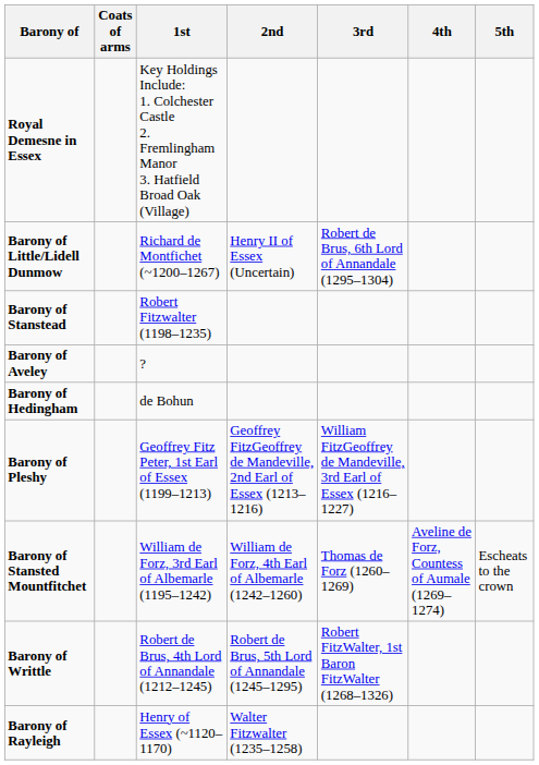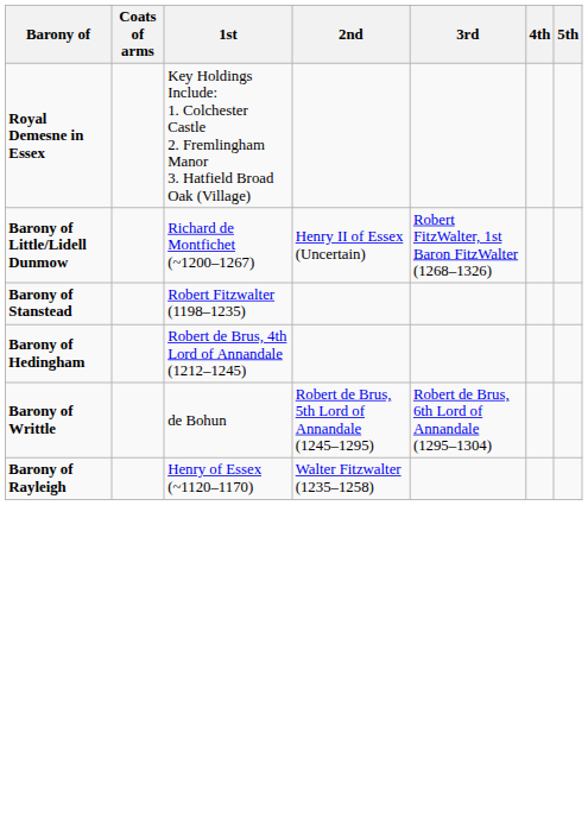 <table class="wikitable">
 <tr>
 <th>Barony of</th>
 <th>Coats of arms</th>
 <th>1st</th>
 <th>2nd</th>
 <th>3rd</th>
 <th>4th</th>
 <th>5th</th>
 </tr>
 <tr>
 <td><strong>Royal Demesne in Essex</strong></td>
 <td></td>
 <td>Key Holdings Include:<br>1. Colchester Castle<br>2. Fremlingham Manor<br>3. Hatfield Broad Oak (Village)</td>
 <td></td>
 <td></td>
 <td></td>
 <td></td>
 </tr>
 <tr>
 <td><strong>Barony of Little/Lidell Dunmow</strong></td>
 <td></td>
 <td><a href='#'>Richard de Montfichet</a> (~1200–1267)</td>
 <td><a href='#'>Henry II of Essex</a> (Uncertain)</td>
-<td><a href='#'>Robert de Brus, 6th Lord of Annandale</a> (1295–1304)</td>
+<td><a href='#'>Robert FitzWalter, 1st Baron FitzWalter</a> (1268–1326)</td>
 <td></td>
 <td></td>
 </tr>
 <tr>
 <td><strong>Barony of Stanstead</strong></td>
 <td></td>
 <td><a href='#'>Robert Fitzwalter</a> (1198–1235)</td>
 <td></td>
 <td></td>
 <td></td>
 <td></td>
 </tr>
 <tr>
-<td><strong>Barony of Aveley</strong></td>
+<td><strong>Barony of Hedingham</strong></td>
 <td></td>
-<td>?</td>
+<td><a href='#'>Robert de Brus, 4th Lord of Annandale</a> (1212–1245)</td>
 <td></td>
 <td></td>
 <td></td>
 <td></td>
 </tr>
 <tr>
-<td><strong>Barony of Hedingham</strong></td>
+<td><strong>Barony of Writtle</strong></td>
 <td></td>
 <td>de Bohun</td>
-<td></td>
-<td></td>
-<td></td>
-<td></td>
-</tr>
-<tr>
-<td><strong>Barony of Pleshy</strong></td>
-<td></td>
-<td><a href='#'>Geoffrey Fitz Peter, 1st Earl of Essex</a> (1199–1213)</td>
-<td><a href='#'>Geoffrey FitzGeoffrey de Mandeville, 2nd Earl of Essex</a> (1213–1216)</td>
-<td><a href='#'>William FitzGeoffrey de Mandeville, 3rd Earl of Essex</a> (1216–1227)</td>
-<td></td>
-<td></td>
-</tr>
-<tr>
-<td><strong>Barony of Stansted Mountfitchet</strong></td>
-<td></td>
-<td><a href='#'>William de Forz, 3rd Earl of Albemarle</a> (1195–1242)</td>
-<td><a href='#'>William de Forz, 4th Earl of Albemarle</a> (1242–1260)</td>
-<td><a href='#'>Thomas de Forz</a> (1260–1269)</td>
-<td><a href='#'>Aveline de Forz, Countess of Aumale</a> (1269–1274)</td>
-<td>Escheats to the crown</td>
-</tr>
-<tr>
-<td><strong>Barony of Writtle</strong></td>
-<td></td>
-<td><a href='#'>Robert de Brus, 4th Lord of Annandale</a> (1212–1245)</td>
 <td><a href='#'>Robert de Brus, 5th Lord of Annandale</a> (1245–1295)</td>
-<td><a href='#'>Robert FitzWalter, 1st Baron FitzWalter</a> (1268–1326)</td>
+<td><a href='#'>Robert de Brus, 6th Lord of Annandale</a> (1295–1304)</td>
 <td></td>
 <td></td>
 </tr>
 <tr>
 <td><strong>Barony of Rayleigh</strong></td>
 <td></td>
 <td><a href='#'>Henry of Essex</a> (~1120–1170)</td>
 <td><a href='#'>Walter Fitzwalter</a> (1235–1258)</td>
 <td></td>
 <td></td>
 <td></td>
 </tr>
 </table>
